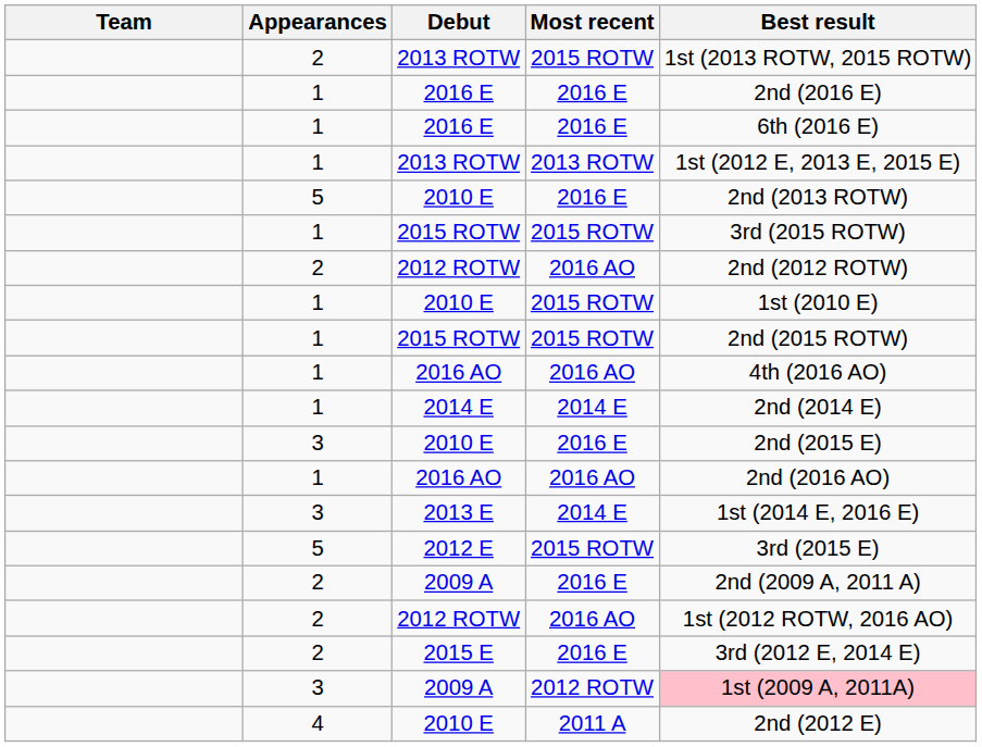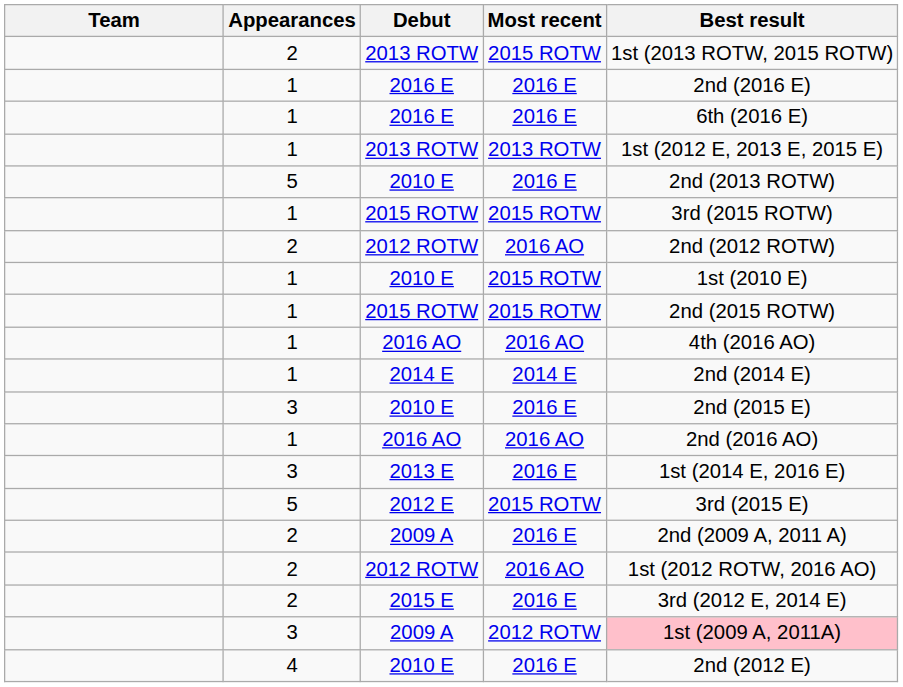 <table class="wikitable sortable" style="text-align:center;">
 <tr>
 <th width="165px">Team</th>
 <th>Appearances</th>
 <th>Debut</th>
 <th>Most recent</th>
 <th class="unsortable">Best result</th>
 </tr>
 <tr>
 <td align=left></td>
 <td>2</td>
 <td><a href='#'>2013 ROTW</a></td>
 <td><a href='#'>2015 ROTW</a></td>
 <td>1st (2013 ROTW, 2015 ROTW)</td>
 </tr>
 <tr>
 <td align=left></td>
 <td>1</td>
 <td><a href='#'>2016 E</a></td>
 <td><a href='#'>2016 E</a></td>
 <td>2nd (2016 E)</td>
 </tr>
 <tr>
 <td align=left></td>
 <td>1</td>
 <td><a href='#'>2016 E</a></td>
 <td><a href='#'>2016 E</a></td>
 <td>6th (2016 E)</td>
 </tr>
 <tr>
 <td align=left></td>
 <td>1</td>
 <td><a href='#'>2013 ROTW</a></td>
 <td><a href='#'>2013 ROTW</a></td>
 <td>1st (2012 E, 2013 E, 2015 E)</td>
 </tr>
 <tr>
 <td align=left></td>
 <td>5</td>
 <td><a href='#'>2010 E</a></td>
 <td><a href='#'>2016 E</a></td>
 <td>2nd (2013 ROTW)</td>
 </tr>
 <tr>
 <td align=left></td>
 <td>1</td>
 <td><a href='#'>2015 ROTW</a></td>
 <td><a href='#'>2015 ROTW</a></td>
 <td>3rd (2015 ROTW)</td>
 </tr>
 <tr>
 <td align=left></td>
 <td>2</td>
 <td><a href='#'>2012 ROTW</a></td>
 <td><a href='#'>2016 AO</a></td>
 <td>2nd (2012 ROTW)</td>
 </tr>
 <tr>
 <td align=left></td>
 <td>1</td>
 <td><a href='#'>2010 E</a></td>
 <td><a href='#'>2015 ROTW</a></td>
 <td>1st (2010 E)</td>
 </tr>
 <tr>
 <td align=left></td>
 <td>1</td>
 <td><a href='#'>2015 ROTW</a></td>
 <td><a href='#'>2015 ROTW</a></td>
 <td>2nd (2015 ROTW)</td>
 </tr>
 <tr>
 <td align=left></td>
 <td>1</td>
 <td><a href='#'>2016 AO</a></td>
 <td><a href='#'>2016 AO</a></td>
 <td>4th (2016 AO)</td>
 </tr>
 <tr>
 <td align=left></td>
 <td>1</td>
 <td><a href='#'>2014 E</a></td>
 <td><a href='#'>2014 E</a></td>
 <td>2nd (2014 E)</td>
 </tr>
 <tr>
 <td align=left></td>
 <td>3</td>
 <td><a href='#'>2010 E</a></td>
 <td><a href='#'>2016 E</a></td>
 <td>2nd (2015 E)</td>
 </tr>
 <tr>
 <td align=left></td>
 <td>1</td>
 <td><a href='#'>2016 AO</a></td>
 <td><a href='#'>2016 AO</a></td>
 <td>2nd (2016 AO)</td>
 </tr>
 <tr>
 <td align=left></td>
 <td>3</td>
 <td><a href='#'>2013 E</a></td>
-<td><a href='#'>2014 E</a></td>
+<td><a href='#'>2016 E</a></td>
 <td>1st (2014 E, 2016 E)</td>
 </tr>
 <tr>
 <td align=left></td>
 <td>5</td>
 <td><a href='#'>2012 E</a></td>
 <td><a href='#'>2015 ROTW</a></td>
 <td>3rd (2015 E)</td>
 </tr>
 <tr>
 <td align=left></td>
 <td>2</td>
 <td><a href='#'>2009 A</a></td>
 <td><a href='#'>2016 E</a></td>
 <td>2nd (2009 A, 2011 A)</td>
 </tr>
 <tr>
 <td align=left></td>
 <td>2</td>
 <td><a href='#'>2012 ROTW</a></td>
 <td><a href='#'>2016 AO</a></td>
 <td>1st (2012 ROTW, 2016 AO)</td>
 </tr>
 <tr>
 <td align=left></td>
 <td>2</td>
 <td><a href='#'>2015 E</a></td>
 <td><a href='#'>2016 E</a></td>
 <td>3rd (2012 E, 2014 E)</td>
 </tr>
 <tr>
 <td align=left></td>
 <td>3</td>
 <td><a href='#'>2009 A</a></td>
 <td><a href='#'>2012 ROTW</a></td>
 <td style="background: pink;">1st (2009 A, 2011A)</td>
 </tr>
 <tr>
 <td align=left></td>
 <td>4</td>
 <td><a href='#'>2010 E</a></td>
-<td><a href='#'>2011 A</a></td>
+<td><a href='#'>2016 E</a></td>
 <td>2nd (2012 E)</td>
 </tr>
 </table>
